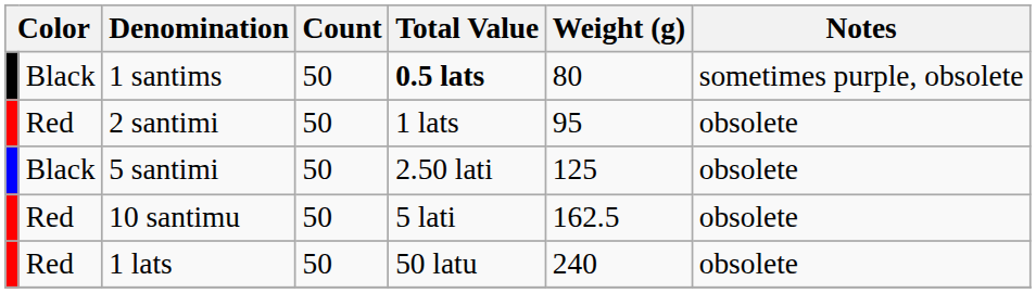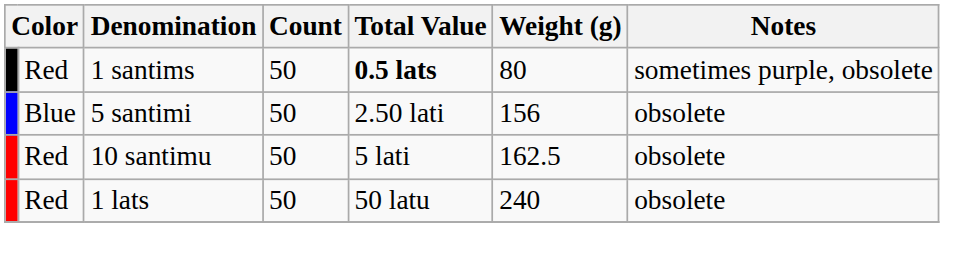 <table class="wikitable">
 <tr>
 <th colspan=2>Color</th>
 <th>Denomination</th>
 <th>Count</th>
 <th>Total Value</th>
 <th>Weight (g)</th>
 <th>Notes</th>
 </tr>
 <tr>
 <td style="background:Black"></td>
-<td>Black</td>
+<td>Red</td>
 <td>1 santims</td>
 <td>50</td>
 <td><strong>0.5 lats</strong></td>
 <td>80</td>
 <td>sometimes purple, obsolete</td>
 </tr>
 <tr>
-<td style="background:Red"></td>
-<td>Red</td>
-<td>2 santimi</td>
-<td>50</td>
-<td>1 lats</td>
-<td>95</td>
-<td>obsolete</td>
-</tr>
-<tr>
 <td style="background:Blue"></td>
-<td>Black</td>
+<td>Blue</td>
 <td>5 santimi</td>
 <td>50</td>
 <td>2.50 lati</td>
-<td>125</td>
+<td>156</td>
 <td>obsolete</td>
 </tr>
 <tr>
 <td style="background:Red"></td>
 <td>Red</td>
 <td>10 santimu</td>
 <td>50</td>
 <td>5 lati</td>
 <td>162.5</td>
 <td>obsolete</td>
 </tr>
 <tr>
 <td style="background:Red"></td>
 <td>Red</td>
 <td>1 lats</td>
 <td>50</td>
 <td>50 latu</td>
 <td>240</td>
 <td>obsolete</td>
 </tr>
 <tr>
 </tr>
 </table>
